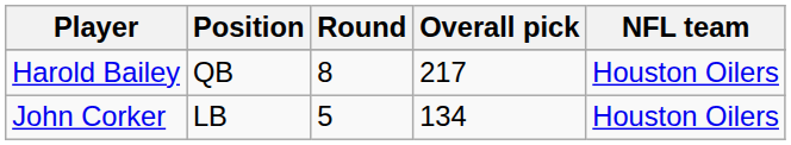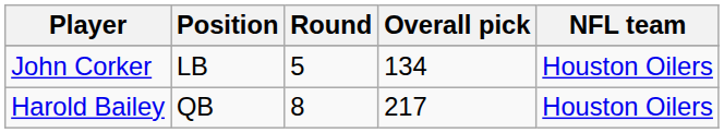 <table class="wikitable">
 <tr>
 <th style=>Player</th>
 <th style=>Position</th>
 <th style=>Round</th>
 <th style=>Overall pick</th>
 <th style=>NFL team</th>
 </tr>
 <tr>
 </tr>
 <tr>
+<td><a href='#'>John Corker</a></td>
+<td>LB</td>
+<td>5</td>
+<td>134</td>
+<td><a href='#'>Houston Oilers</a></td>
+</tr>
+<tr>
 <td><a href='#'>Harold Bailey</a></td>
 <td>QB</td>
 <td>8</td>
 <td>217</td>
 <td><a href='#'>Houston Oilers</a></td>
 </tr>
-<tr>
-<td><a href='#'>John Corker</a></td>
-<td>LB</td>
-<td>5</td>
-<td>134</td>
-<td><a href='#'>Houston Oilers</a></td>
-</tr>
 </table>
